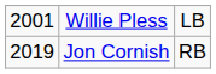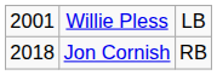 <table class="wikitable" style="text-align:center;">
 <tr>
 </tr>
 <tr>
 <td>2001</td>
 <td><a href='#'>Willie Pless</a></td>
 <td>LB</td>
 </tr>
 <tr>
-<td>2019</td>
+<td>2018</td>
 <td><a href='#'>Jon Cornish</a></td>
 <td>RB</td>
 </tr>
 </table>
